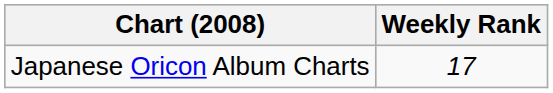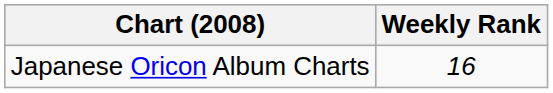 <table class="wikitable">
 <tr>
 <th align="center">Chart (2008)</th>
 <th align="center">Weekly Rank</th>
 </tr>
 <tr>
 <td align="left">Japanese <a href='#'>Oricon</a> Album Charts</td>
-<td align="center"><em>17</em></td>
+<td align="center"><em>16</em></td>
 </tr>
 </table>
